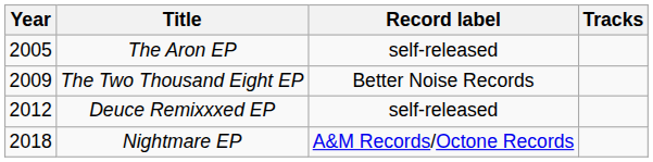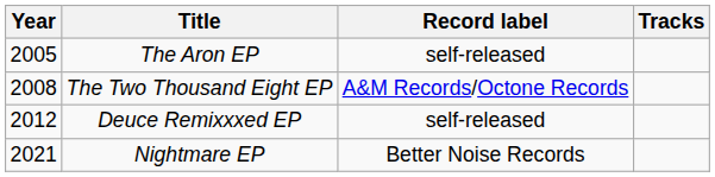 <table class="wikitable" style="text-align: center">
 <tr>
 <th>Year</th>
 <th>Title</th>
 <th>Record label</th>
 <th>Tracks</th>
 </tr>
 <tr>
 <td>2005</td>
 <td><em>The Aron EP</em></td>
 <td>self-released</td>
 <td><br></td>
 </tr>
 <tr>
-<td>2009</td>
+<td>2008</td>
 <td><em>The Two Thousand Eight EP</em></td>
-<td>Better Noise Records</td>
+<td><a href='#'>A&M Records</a>/<a href='#'>Octone Records</a></td>
 <td><br></td>
 </tr>
 <tr>
 <td>2012</td>
 <td><em>Deuce Remixxxed EP</em></td>
 <td>self-released</td>
 <td><br></td>
 </tr>
 <tr>
-<td>2018</td>
+<td>2021</td>
 <td><em>Nightmare EP</em></td>
-<td><a href='#'>A&M Records</a>/<a href='#'>Octone Records</a></td>
+<td>Better Noise Records</td>
 <td><br></td>
 </tr>
 </table>
